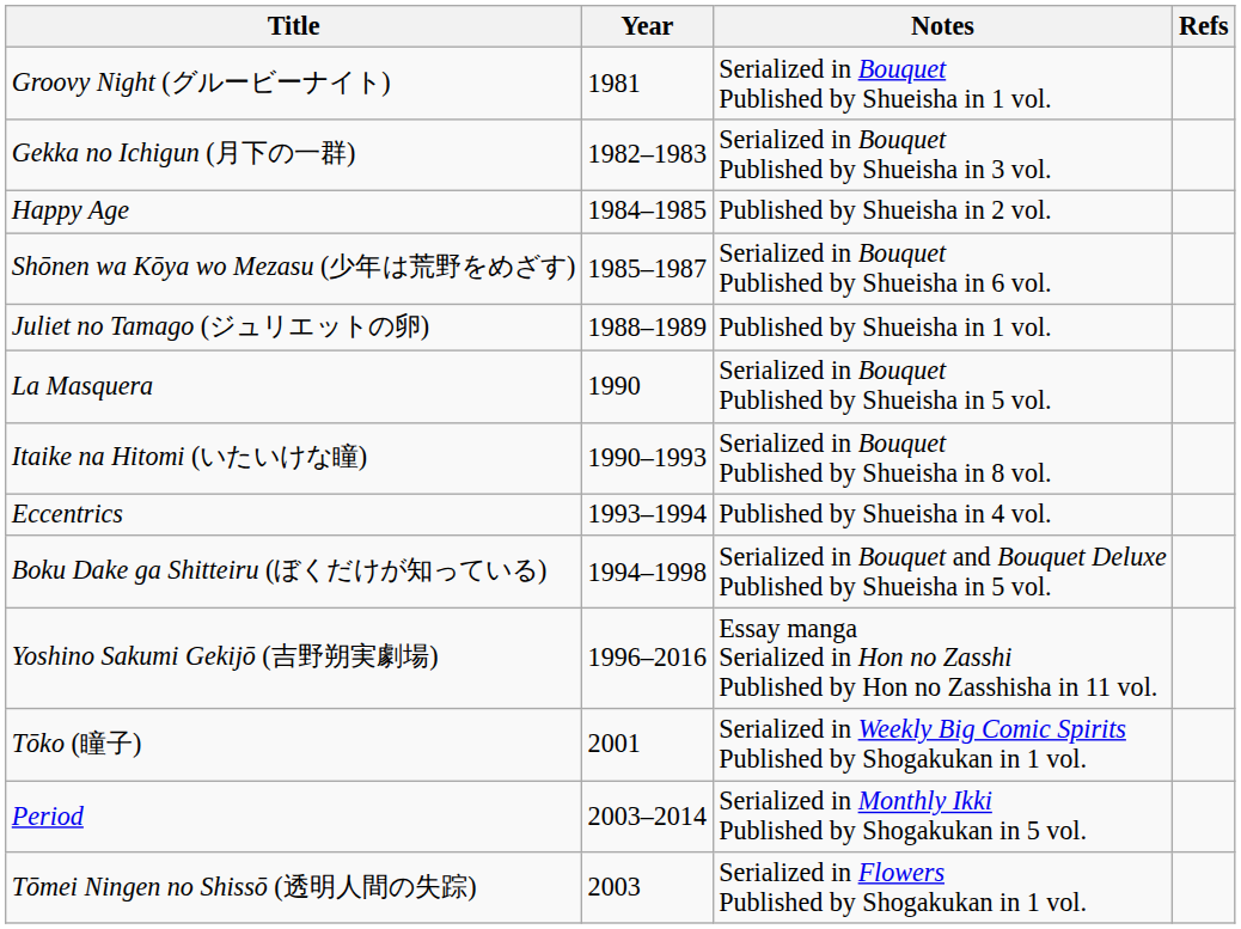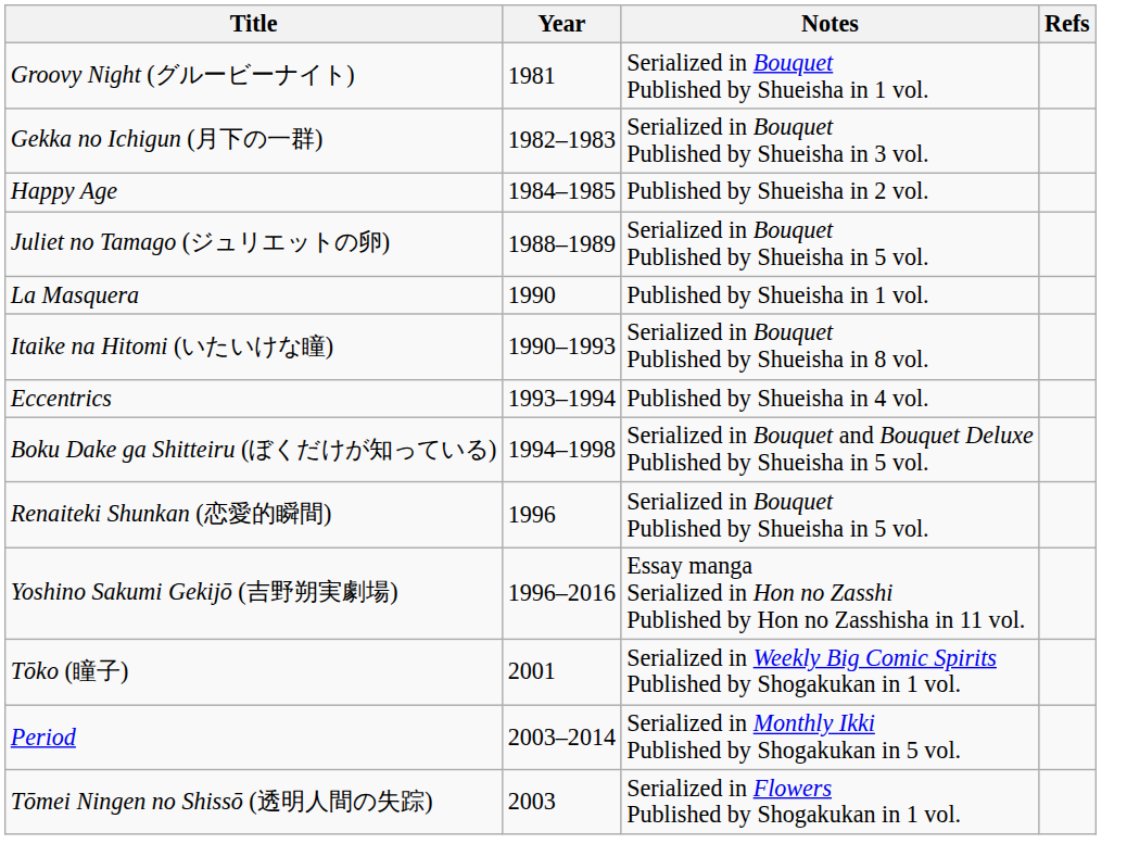 <table class="wikitable sortable">
 <tr>
 <th>Title</th>
 <th>Year</th>
 <th>Notes</th>
 <th>Refs</th>
 </tr>
 <tr>
 <td><em>Groovy Night</em> (グルービーナイト)</td>
 <td>1981</td>
 <td>Serialized in <em><a href='#'>Bouquet</a></em><br>Published by Shueisha in 1 vol.</td>
 <td></td>
 </tr>
 <tr>
 <td><em>Gekka no Ichigun</em> (月下の一群)</td>
 <td>1982–1983</td>
 <td>Serialized in <em>Bouquet</em><br>Published by Shueisha in 3 vol.</td>
 <td></td>
 </tr>
 <tr>
 <td><em>Happy Age</em></td>
 <td>1984–1985</td>
 <td>Published by Shueisha in 2 vol.</td>
 <td></td>
 </tr>
 <tr>
-<td><em>Shōnen wa Kōya wo Mezasu</em> (少年は荒野をめざす)</td>
-<td>1985–1987</td>
-<td>Serialized in <em>Bouquet</em><br>Published by Shueisha in 6 vol.</td>
-<td></td>
-</tr>
-<tr>
 <td><em>Juliet no Tamago</em> (ジュリエットの卵)</td>
 <td>1988–1989</td>
-<td>Published by Shueisha in 1 vol.</td>
+<td>Serialized in <em>Bouquet</em><br>Published by Shueisha in 5 vol.</td>
 <td></td>
 </tr>
 <tr>
 <td><em>La Masquera</em></td>
 <td>1990</td>
-<td>Serialized in <em>Bouquet</em><br>Published by Shueisha in 5 vol.</td>
+<td>Published by Shueisha in 1 vol.</td>
 <td></td>
 </tr>
 <tr>
 <td><em>Itaike na Hitomi</em> (いたいけな瞳)</td>
 <td>1990–1993</td>
 <td>Serialized in <em>Bouquet</em><br>Published by Shueisha in 8 vol.</td>
 <td></td>
 </tr>
 <tr>
 <td><em>Eccentrics</em></td>
 <td>1993–1994</td>
 <td>Published by Shueisha in 4 vol.</td>
 <td></td>
 </tr>
 <tr>
 <td><em>Boku Dake ga Shitteiru</em> (ぼくだけが知っている)</td>
 <td>1994–1998</td>
 <td>Serialized in <em>Bouquet</em> and <em>Bouquet Deluxe</em><br>Published by Shueisha in 5 vol.</td>
+<td></td>
+</tr>
+<tr>
+<td><em>Renaiteki Shunkan</em> (恋愛的瞬間)</td>
+<td>1996</td>
+<td>Serialized in <em>Bouquet</em><br>Published by Shueisha in 5 vol.</td>
 <td></td>
 </tr>
 <tr>
 <td><em>Yoshino Sakumi Gekijō</em> (吉野朔実劇場)</td>
 <td>1996–2016</td>
 <td>Essay manga<br>Serialized in <em>Hon no Zasshi</em><br>Published by Hon no Zasshisha in 11 vol.</td>
 <td></td>
 </tr>
 <tr>
 <td><em>Tōko</em> (瞳子)</td>
 <td>2001</td>
 <td>Serialized in <em><a href='#'>Weekly Big Comic Spirits</a></em><br>Published by Shogakukan in 1 vol.</td>
 <td></td>
 </tr>
 <tr>
 <td><em><a href='#'>Period</a></em></td>
 <td>2003–2014</td>
 <td>Serialized in <em><a href='#'>Monthly Ikki</a></em><br>Published by Shogakukan in 5 vol.</td>
 <td></td>
 </tr>
 <tr>
 <td><em>Tōmei Ningen no Shissō</em> (透明人間の失踪)</td>
 <td>2003</td>
 <td>Serialized in <em><a href='#'>Flowers</a></em><br>Published by Shogakukan in 1 vol.</td>
 <td></td>
 </tr>
 </table>
